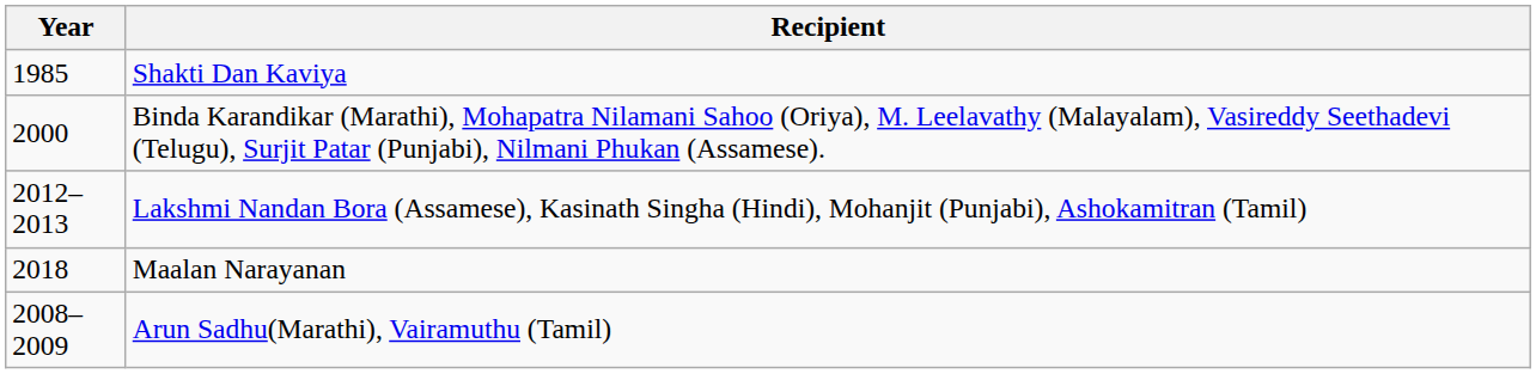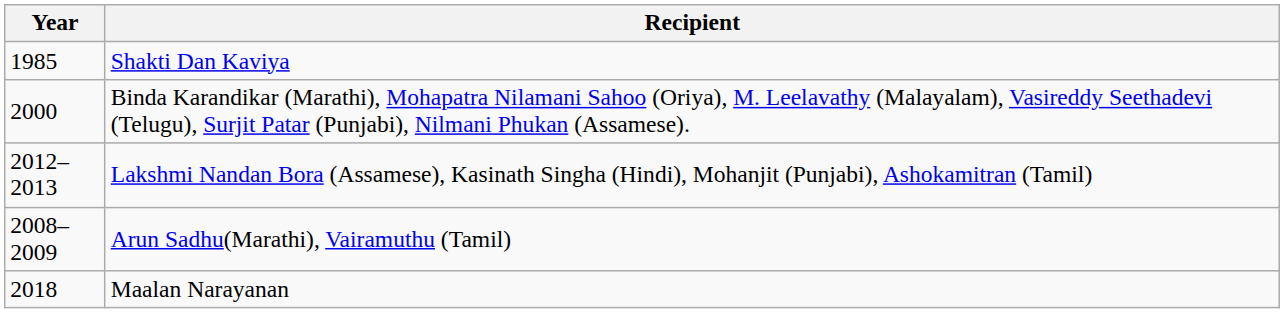 <table class="wikitable plainrowheaders sortable">
 <tr>
 <th scope="col">Year</th>
 <th>Recipient</th>
 </tr>
 <tr>
 <td>1985</td>
 <td><a href='#'>Shakti Dan Kaviya</a></td>
 </tr>
 <tr>
 <td>2000</td>
 <td>Binda Karandikar (Marathi), <a href='#'>Mohapatra Nilamani Sahoo</a> (Oriya),  <a href='#'>M. Leelavathy</a> (Malayalam), <a href='#'>Vasireddy Seethadevi</a> (Telugu), <a href='#'>Surjit Patar</a> (Punjabi), <a href='#'>Nilmani Phukan</a> (Assamese).</td>
 </tr>
 <tr>
 <td>2012–2013</td>
 <td><a href='#'>Lakshmi Nandan Bora</a> (Assamese), Kasinath Singha (Hindi), Mohanjit (Punjabi), <a href='#'>Ashokamitran</a> (Tamil)</td>
 </tr>
 <tr>
+<td>2008–2009</td>
+<td><a href='#'>Arun Sadhu</a>(Marathi), <a href='#'>Vairamuthu</a> (Tamil)</td>
+</tr>
+<tr>
 <td>2018</td>
 <td>Maalan Narayanan</td>
 </tr>
-<tr>
-<td>2008–2009</td>
-<td><a href='#'>Arun Sadhu</a>(Marathi), <a href='#'>Vairamuthu</a> (Tamil)</td>
-</tr>
 </table>
